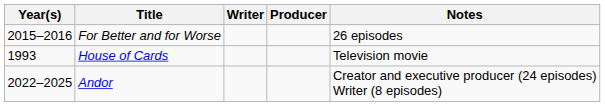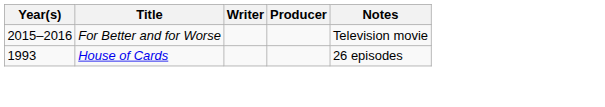 <table class="wikitable">
 <tr>
 <th>Year(s)</th>
 <th>Title</th>
 <th>Writer</th>
 <th>Producer</th>
 <th>Notes</th>
 </tr>
 <tr>
 <td>2015–2016</td>
 <td><em>For Better and for Worse</em></td>
 <td></td>
 <td></td>
-<td>26 episodes</td>
+<td>Television movie</td>
 </tr>
 <tr>
 <td>1993</td>
 <td><em><a href='#'>House of Cards</a></em></td>
 <td></td>
 <td></td>
-<td>Television movie</td>
-</tr>
-<tr>
-<td>2022–2025</td>
-<td><em><a href='#'>Andor</a></em></td>
-<td></td>
-<td></td>
-<td>Creator and executive producer (24 episodes)<br>Writer (8 episodes)</td>
+<td>26 episodes</td>
 </tr>
 </table>
